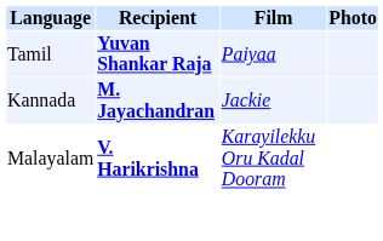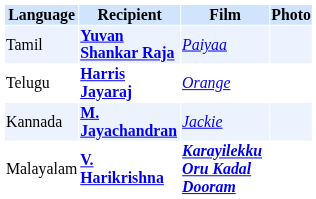 <table cellspacing="1" cellpadding="1" border="0" style="width:50%;">
 <tr style="background:#d1e4fd;">
 <th>Language</th>
 <th>Recipient</th>
 <th>Film</th>
 <th>Photo</th>
 </tr>
 <tr style="background:#edf3fe;">
 <td>Tamil</td>
 <td><strong><a href='#'>Yuvan Shankar Raja</a></strong></td>
 <td><em><a href='#'>Paiyaa</a></em></td>
 <td></td>
 </tr>
+<tr>
+<td>Telugu</td>
+<td><strong><a href='#'>Harris Jayaraj</a></strong></td>
+<td><em><a href='#'>Orange</a></em></td>
+<td></td>
+</tr>
 <tr style="background:#edf3fe;">
 <td>Kannada</td>
 <td><strong><a href='#'>M. Jayachandran</a></strong></td>
 <td><em><a href='#'>Jackie</a></em></td>
 <td></td>
 </tr>
 <tr>
 <td>Malayalam</td>
 <td><strong><a href='#'>V. Harikrishna</a></strong></td>
-<td><em><a href='#'>Karayilekku Oru Kadal Dooram</a></em></td>
+<td><strong><em><a href='#'>Karayilekku Oru Kadal Dooram</a></em></strong></td>
 <td></td>
 </tr>
 </table>
